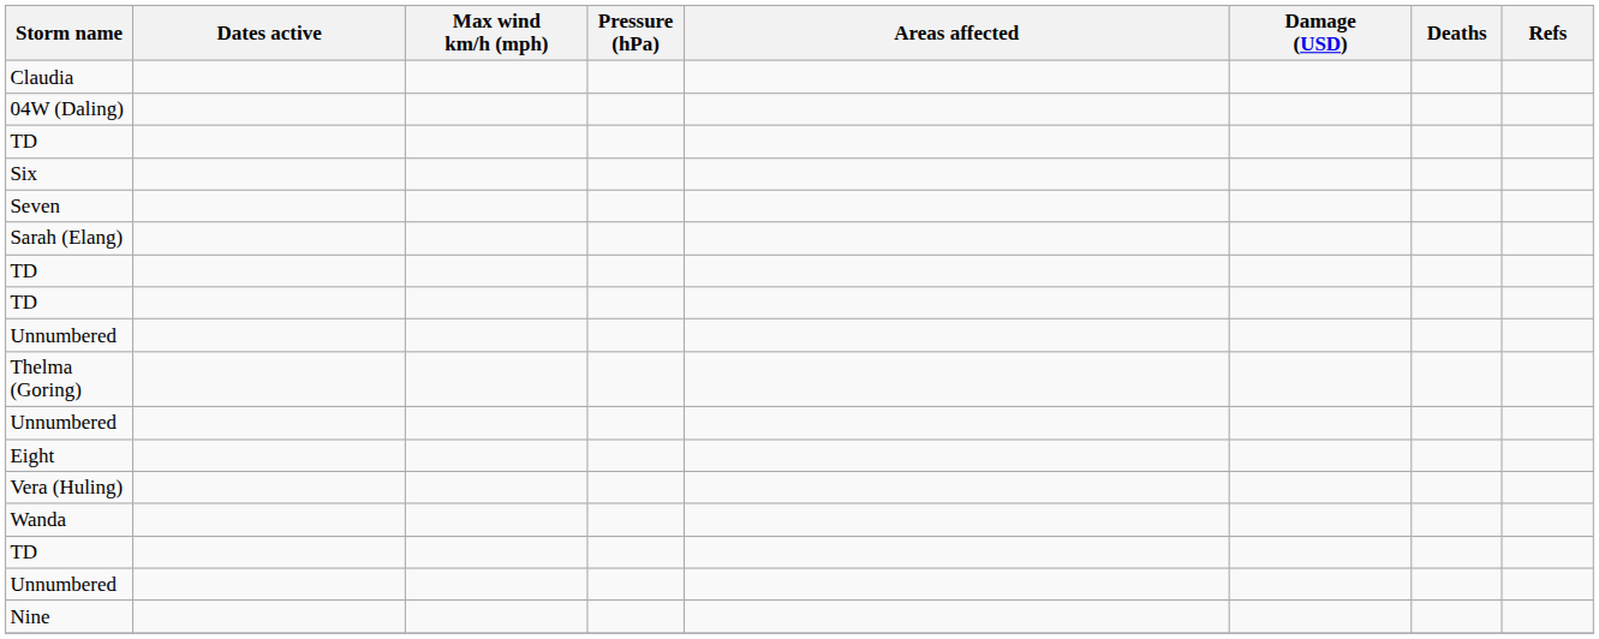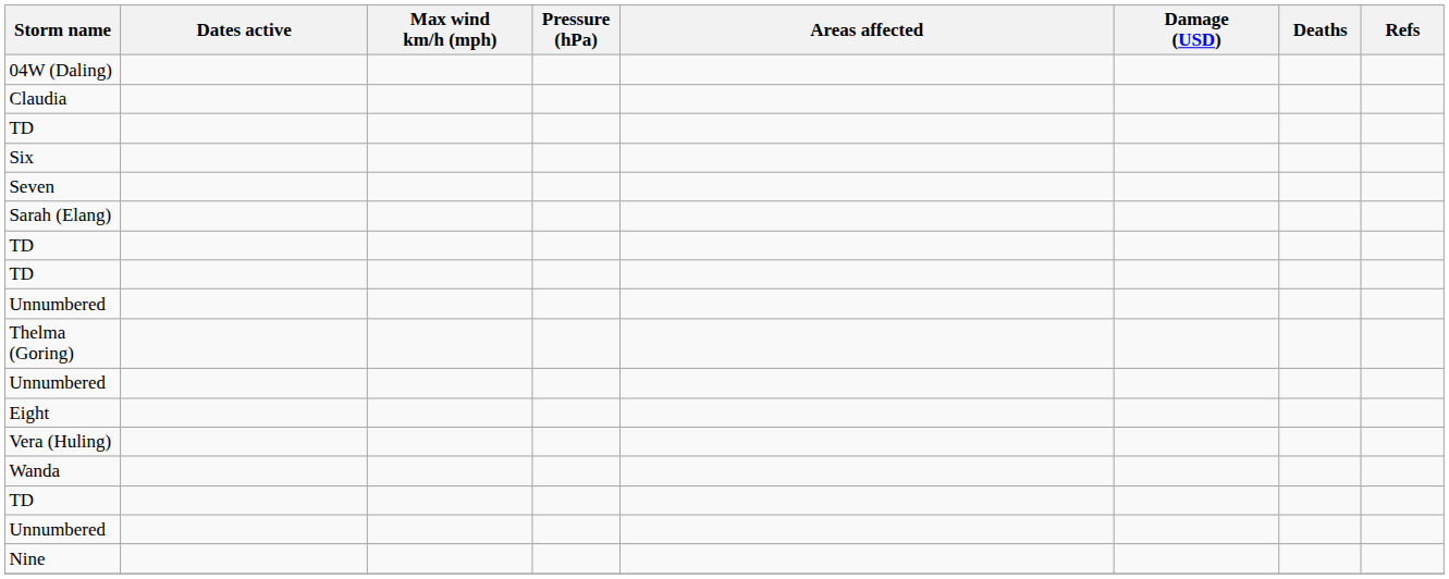 <table class="wikitable sortable">
 <tr>
 <th width="5%">Storm name</th>
 <th width="15%">Dates active</th>
 <th width="10%">Max wind<br>km/h (mph)</th>
 <th width="5%">Pressure<br>(hPa)</th>
 <th width="30%">Areas affected</th>
 <th width="10%">Damage<br>(<a href='#'>USD</a>)</th>
 <th width="5%">Deaths</th>
 <th width="5%">Refs</th>
 </tr>
 <tr>
-<td>Claudia</td>
+<td>04W (Daling)</td>
 <td></td>
 <td></td>
 <td></td>
 <td></td>
 <td></td>
 <td></td>
 <td></td>
 </tr>
 <tr>
-<td>04W (Daling)</td>
+<td>Claudia</td>
 <td></td>
 <td></td>
 <td></td>
 <td></td>
 <td></td>
 <td></td>
 <td></td>
 </tr>
 <tr>
 <td>TD</td>
 <td></td>
 <td></td>
 <td></td>
 <td></td>
 <td></td>
 <td></td>
 <td></td>
 </tr>
 <tr>
 <td>Six</td>
 <td></td>
 <td></td>
 <td></td>
 <td></td>
 <td></td>
 <td></td>
 <td></td>
 </tr>
 <tr>
 <td>Seven</td>
 <td></td>
 <td></td>
 <td></td>
 <td></td>
 <td></td>
 <td></td>
 <td></td>
 </tr>
 <tr>
 <td>Sarah (Elang)</td>
 <td></td>
 <td></td>
 <td></td>
 <td></td>
 <td></td>
 <td></td>
 <td></td>
 </tr>
 <tr>
 <td>TD</td>
 <td></td>
 <td></td>
 <td></td>
 <td></td>
 <td></td>
 <td></td>
 <td></td>
 </tr>
 <tr>
 <td>TD</td>
 <td></td>
 <td></td>
 <td></td>
 <td></td>
 <td></td>
 <td></td>
 <td></td>
 </tr>
 <tr>
 <td>Unnumbered</td>
 <td></td>
 <td></td>
 <td></td>
 <td></td>
 <td></td>
 <td></td>
 <td></td>
 </tr>
 <tr>
 <td>Thelma (Goring)</td>
 <td></td>
 <td></td>
 <td></td>
 <td></td>
 <td></td>
 <td></td>
 <td></td>
 </tr>
 <tr>
 <td>Unnumbered</td>
 <td></td>
 <td></td>
 <td></td>
 <td></td>
 <td></td>
 <td></td>
 <td></td>
 </tr>
 <tr>
 <td>Eight</td>
 <td></td>
 <td></td>
 <td></td>
 <td></td>
 <td></td>
 <td></td>
 <td></td>
 </tr>
 <tr>
 <td>Vera (Huling)</td>
 <td></td>
 <td></td>
 <td></td>
 <td></td>
 <td></td>
 <td></td>
 <td></td>
 </tr>
 <tr>
 <td>Wanda</td>
 <td></td>
 <td></td>
 <td></td>
 <td></td>
 <td></td>
 <td></td>
 <td></td>
 </tr>
 <tr>
 <td>TD</td>
 <td></td>
 <td></td>
 <td></td>
 <td></td>
 <td></td>
 <td></td>
 <td></td>
 </tr>
 <tr>
 <td>Unnumbered</td>
 <td></td>
 <td></td>
 <td></td>
 <td></td>
 <td></td>
 <td></td>
 <td></td>
 </tr>
 <tr>
 <td>Nine</td>
 <td></td>
 <td></td>
 <td></td>
 <td></td>
 <td></td>
 <td></td>
 <td></td>
 </tr>
 <tr>
 </tr>
 </table>
